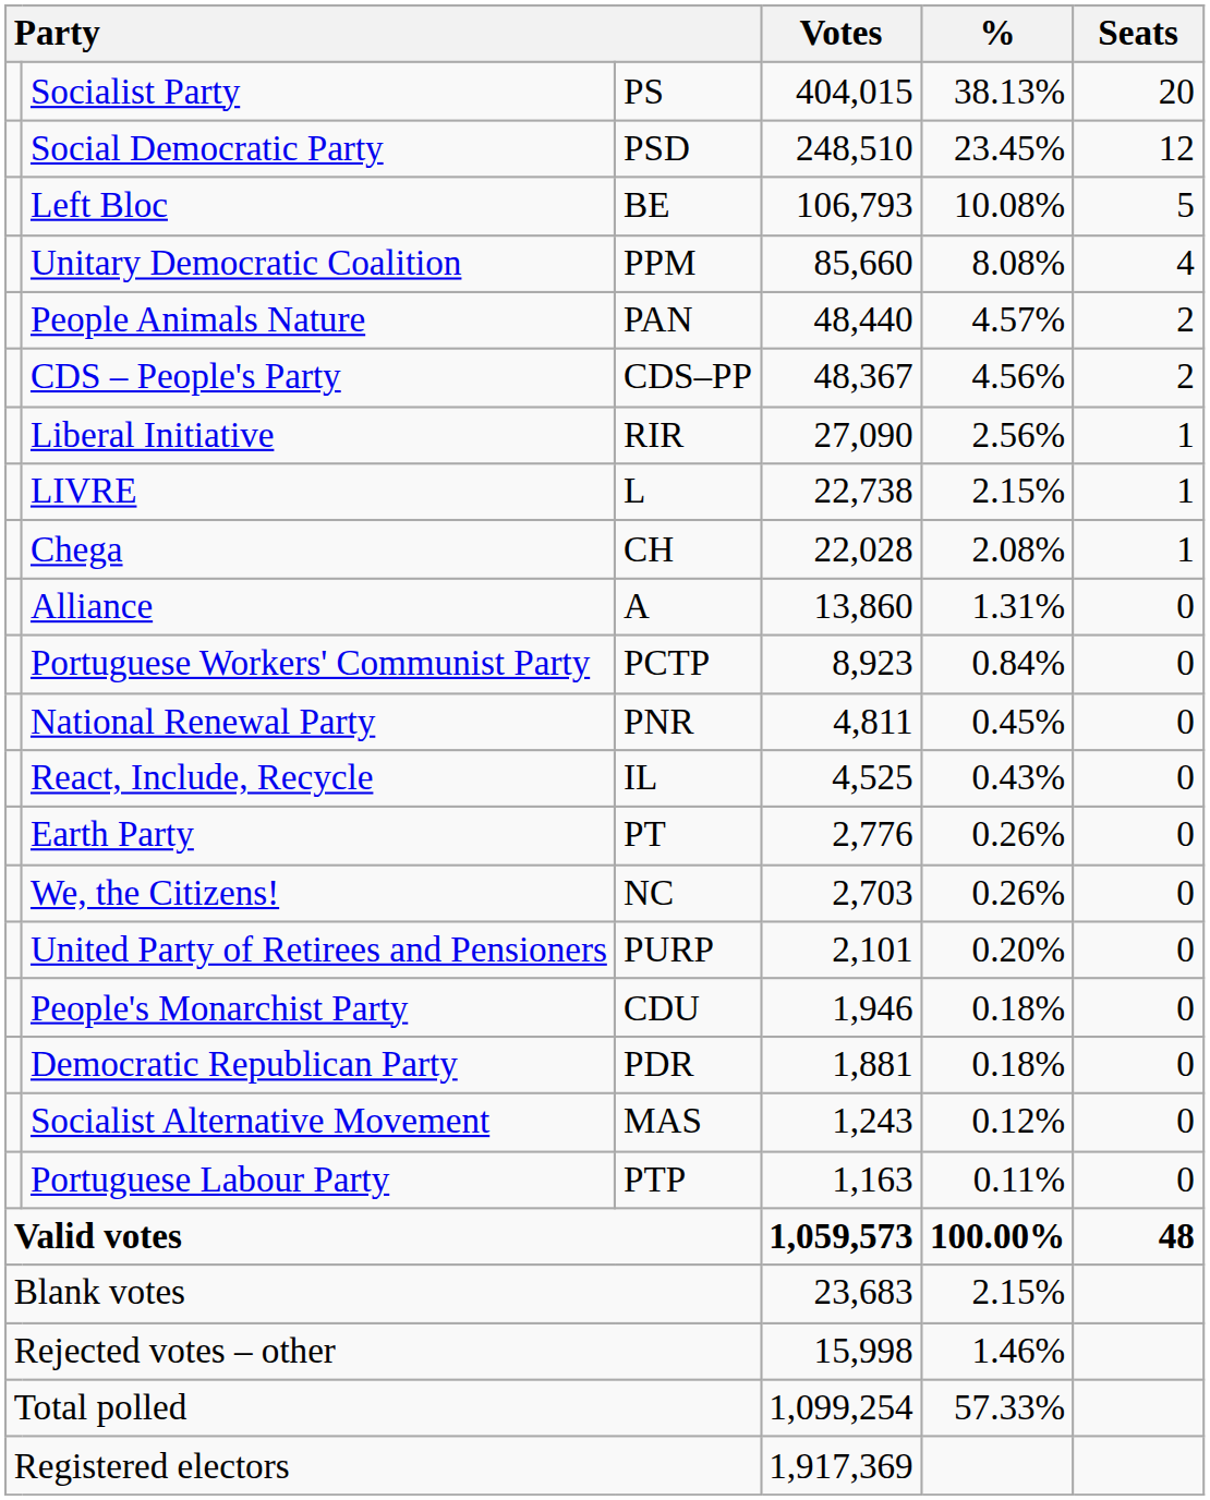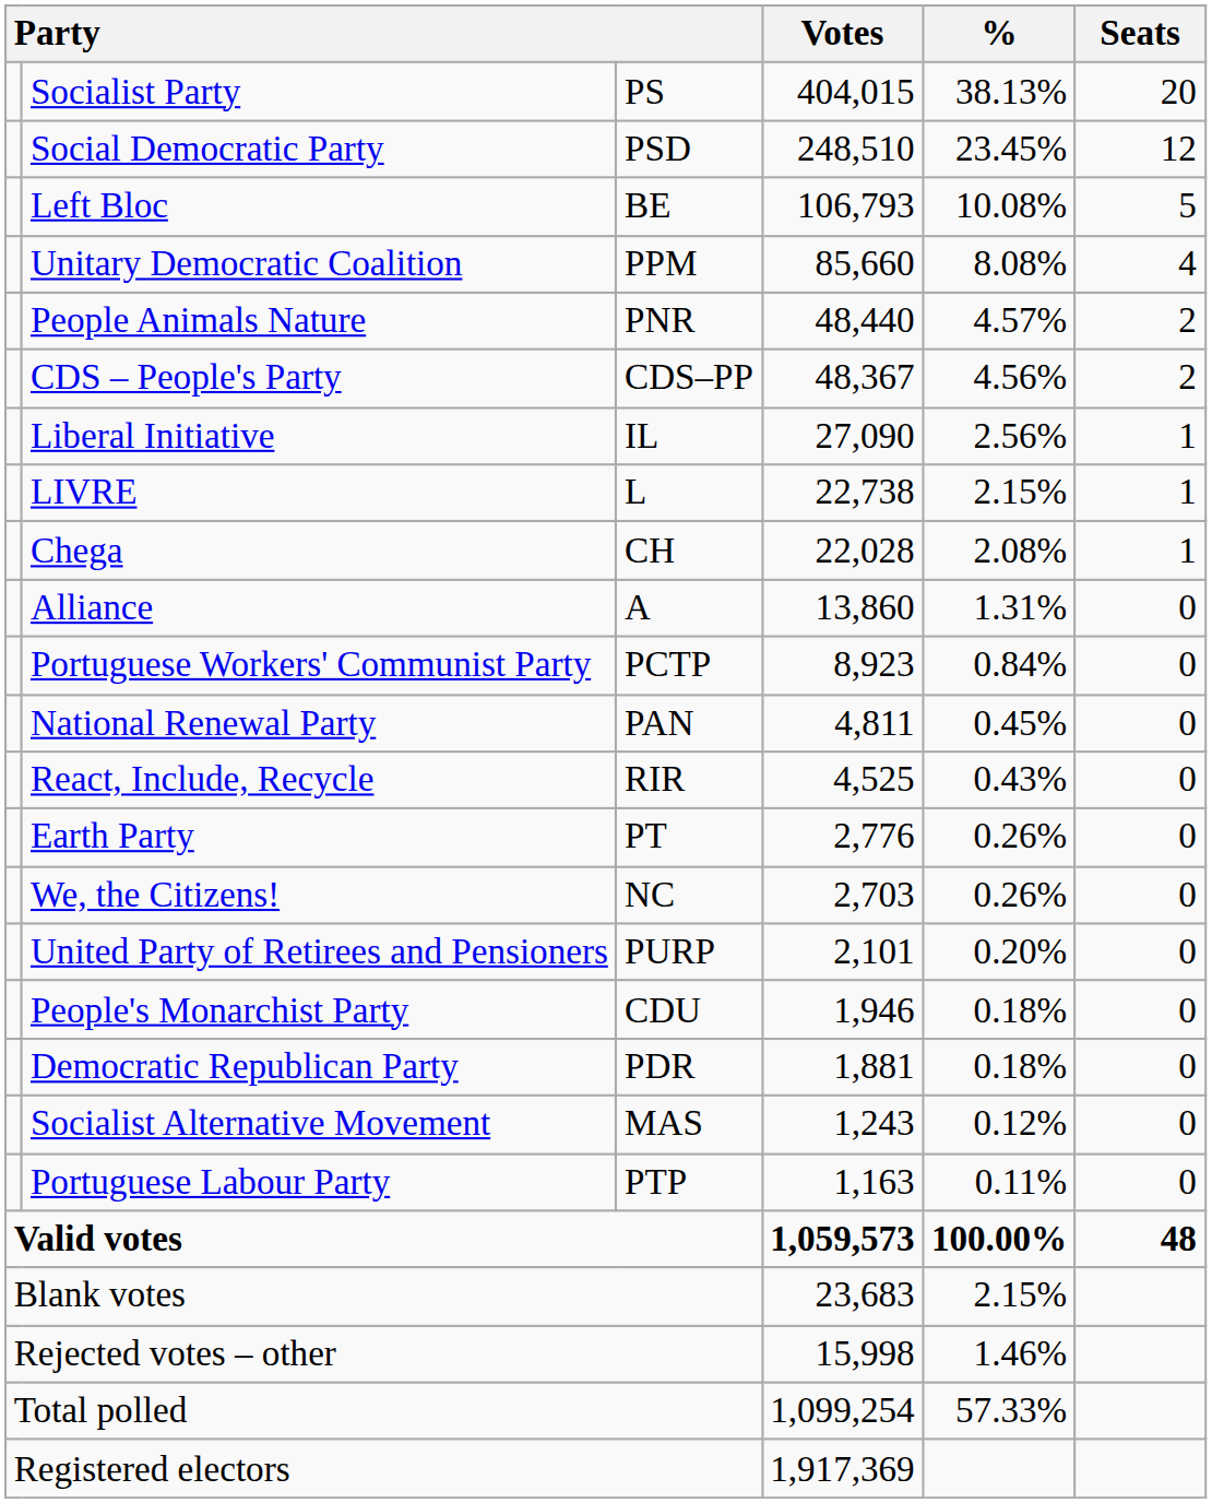 <table class="wikitable" border="1" style="text-align:right;">
 <tr>
 <th style="text-align:left;" colspan=3>Party</th>
 <th align=center width="50">Votes</th>
 <th align=center width="50">%</th>
 <th align=center width="50">Seats</th>
 </tr>
 <tr>
 <td></td>
 <td align=left><a href='#'>Socialist Party</a></td>
 <td align=left>PS</td>
 <td>404,015</td>
 <td>38.13%</td>
 <td>20</td>
 </tr>
 <tr>
 <td></td>
 <td align=left><a href='#'>Social Democratic Party</a></td>
 <td align=left>PSD</td>
 <td>248,510</td>
 <td>23.45%</td>
 <td>12</td>
 </tr>
 <tr>
 <td></td>
 <td align=left><a href='#'>Left Bloc</a></td>
 <td align=left>BE</td>
 <td>106,793</td>
 <td>10.08%</td>
 <td>5</td>
 </tr>
 <tr>
 <td></td>
 <td align=left style="white-space: nowrap;"><a href='#'>Unitary Democratic Coalition</a></td>
 <td align=left>PPM</td>
 <td>85,660</td>
 <td>8.08%</td>
 <td>4</td>
 </tr>
 <tr>
 <td></td>
 <td align=left><a href='#'>People Animals Nature</a></td>
-<td align=left>PAN</td>
+<td align=left>PNR</td>
 <td>48,440</td>
 <td>4.57%</td>
 <td>2</td>
 </tr>
 <tr>
 <td></td>
 <td align=left><a href='#'>CDS – People's Party</a></td>
 <td align=left style="white-space: nowrap;">CDS–PP</td>
 <td>48,367</td>
 <td>4.56%</td>
 <td>2</td>
 </tr>
 <tr>
 <td></td>
 <td align=left><a href='#'>Liberal Initiative</a></td>
-<td align=left>RIR</td>
+<td align=left>IL</td>
 <td>27,090</td>
 <td>2.56%</td>
 <td>1</td>
 </tr>
 <tr>
 <td></td>
 <td align=left><a href='#'>LIVRE</a></td>
 <td align=left>L</td>
 <td>22,738</td>
 <td>2.15%</td>
 <td>1</td>
 </tr>
 <tr>
 <td></td>
 <td align=left><a href='#'>Chega</a></td>
 <td align=left>CH</td>
 <td>22,028</td>
 <td>2.08%</td>
 <td>1</td>
 </tr>
 <tr>
 <td></td>
 <td align=left><a href='#'>Alliance</a></td>
 <td align=left>A</td>
 <td>13,860</td>
 <td>1.31%</td>
 <td>0</td>
 </tr>
 <tr>
 <td></td>
 <td align=left><a href='#'>Portuguese Workers' Communist Party</a></td>
 <td align=left>PCTP</td>
 <td>8,923</td>
 <td>0.84%</td>
 <td>0</td>
 </tr>
 <tr>
 <td></td>
 <td align=left><a href='#'>National Renewal Party</a></td>
-<td align=left>PNR</td>
+<td align=left>PAN</td>
 <td>4,811</td>
 <td>0.45%</td>
 <td>0</td>
 </tr>
 <tr>
 <td></td>
 <td align=left><a href='#'>React, Include, Recycle</a></td>
-<td align=left>IL</td>
+<td align=left>RIR</td>
 <td>4,525</td>
 <td>0.43%</td>
 <td>0</td>
 </tr>
 <tr>
 <td></td>
 <td align=left><a href='#'>Earth Party</a></td>
 <td align=left>PT</td>
 <td>2,776</td>
 <td>0.26%</td>
 <td>0</td>
 </tr>
 <tr>
 <td></td>
 <td align=left><a href='#'>We, the Citizens!</a></td>
 <td align=left>NC</td>
 <td>2,703</td>
 <td>0.26%</td>
 <td>0</td>
 </tr>
 <tr>
 <td></td>
 <td align=left><a href='#'>United Party of Retirees and Pensioners</a></td>
 <td align=left>PURP</td>
 <td>2,101</td>
 <td>0.20%</td>
 <td>0</td>
 </tr>
 <tr>
 <td></td>
 <td align=left><a href='#'>People's Monarchist Party</a></td>
 <td align=left>CDU</td>
 <td>1,946</td>
 <td>0.18%</td>
 <td>0</td>
 </tr>
 <tr>
 <td></td>
 <td align=left><a href='#'>Democratic Republican Party</a></td>
 <td align=left>PDR</td>
 <td>1,881</td>
 <td>0.18%</td>
 <td>0</td>
 </tr>
 <tr>
 <td></td>
 <td align=left><a href='#'>Socialist Alternative Movement</a></td>
 <td align=left>MAS</td>
 <td>1,243</td>
 <td>0.12%</td>
 <td>0</td>
 </tr>
 <tr>
 <td></td>
 <td align=left><a href='#'>Portuguese Labour Party</a></td>
 <td align=left>PTP</td>
 <td>1,163</td>
 <td>0.11%</td>
 <td>0</td>
 </tr>
 <tr style="font-weight:bold">
 <td align=left colspan=3>Valid votes</td>
 <td>1,059,573</td>
 <td>100.00%</td>
 <td>48</td>
 </tr>
 <tr>
 <td align=left colspan=3>Blank votes</td>
 <td>23,683</td>
 <td>2.15%</td>
 <td></td>
 </tr>
 <tr>
 <td align=left colspan=3>Rejected votes – other</td>
 <td>15,998</td>
 <td>1.46%</td>
 <td></td>
 </tr>
 <tr>
 <td align=left colspan=3>Total polled</td>
 <td>1,099,254</td>
 <td>57.33%</td>
 <td></td>
 </tr>
 <tr>
 <td align=left colspan=3>Registered electors</td>
 <td>1,917,369</td>
 <td></td>
 <td></td>
 </tr>
 </table>
